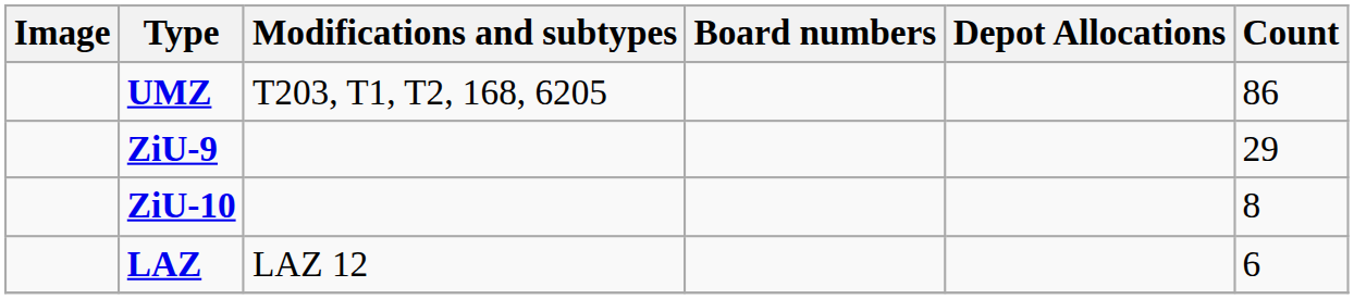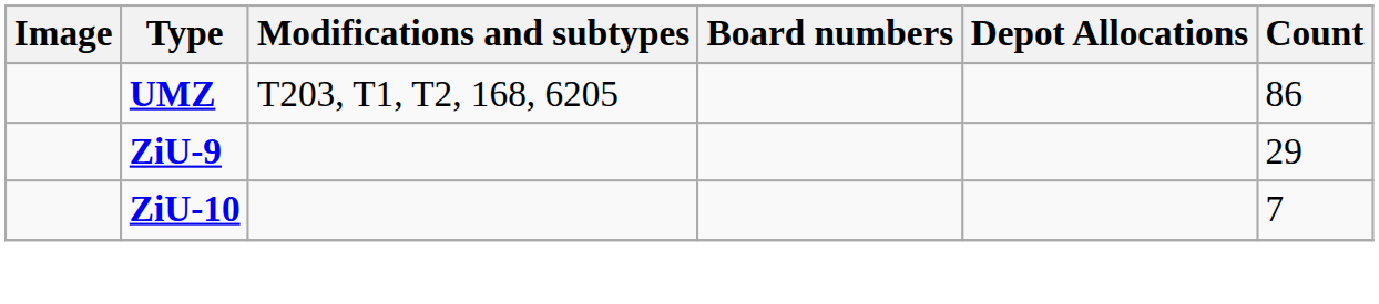 <table class="wikitable">
 <tr>
 <th>Image</th>
 <th>Type</th>
 <th>Modifications and subtypes</th>
 <th>Board numbers</th>
 <th>Depot Allocations</th>
 <th>Count</th>
 </tr>
 <tr>
 <td></td>
 <td><strong><a href='#'>UMZ</a></strong></td>
 <td>T203, T1, T2, 168, 6205</td>
 <td></td>
 <td></td>
 <td>86</td>
 </tr>
 <tr>
 <td></td>
 <td><strong><a href='#'>ZiU-9</a></strong></td>
 <td></td>
 <td></td>
 <td></td>
 <td>29</td>
 </tr>
 <tr>
 <td></td>
 <td><strong><a href='#'>ZiU-10</a></strong></td>
 <td></td>
 <td></td>
 <td></td>
-<td>8</td>
-</tr>
-<tr>
-<td></td>
-<td><strong><a href='#'>LAZ</a></strong></td>
-<td>LAZ 12</td>
-<td></td>
-<td></td>
-<td>6</td>
+<td>7</td>
 </tr>
 <tr>
 </tr>
 </table>
